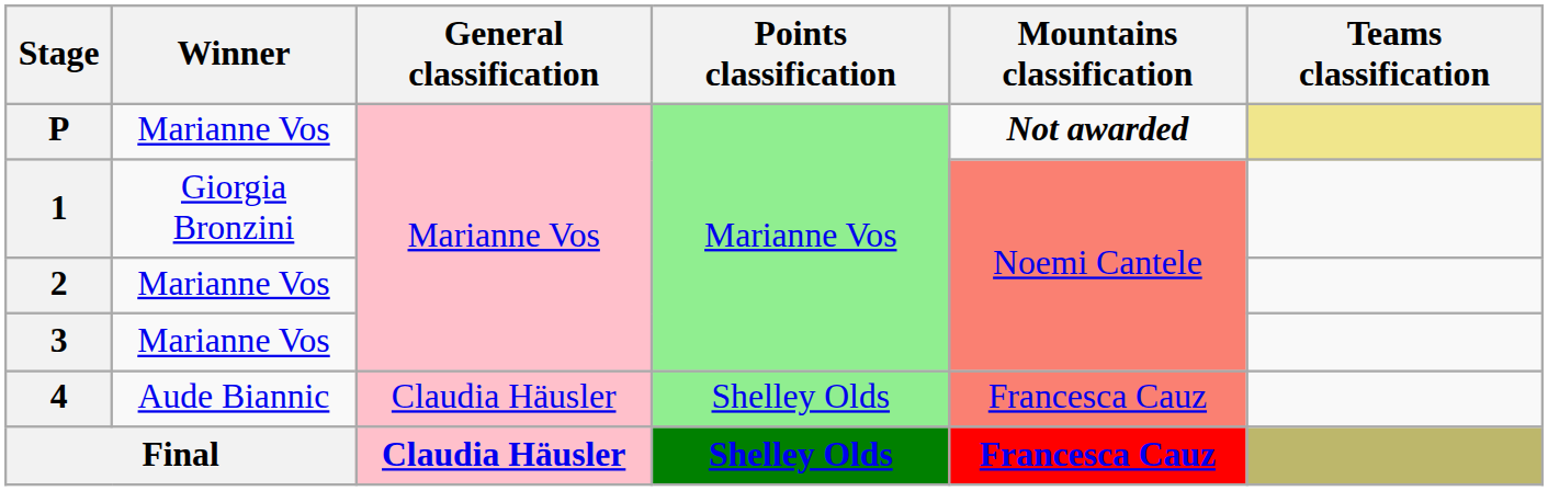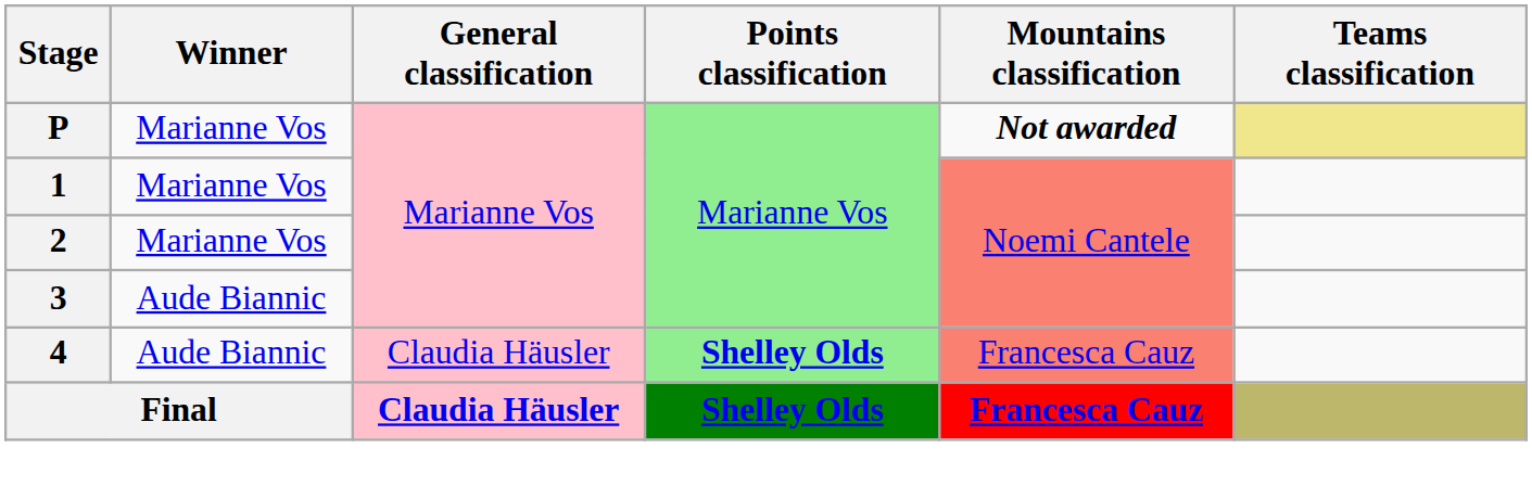 <table class="wikitable" style="text-align: center; font-size:86%;">
 <tr style="background-color: #efefef;">
 <th width="1%">Stage</th>
 <th width="10%">Winner</th>
 <th width="10%">General classification<br></th>
 <th width="10%">Points classification<br></th>
 <th width="10%">Mountains classification<br></th>
 <th width="10%">Teams classification<br></th>
 </tr>
 <tr>
 <th>P</th>
 <td><a href='#'>Marianne Vos</a></td>
 <td style="background:pink;" rowspan=4><a href='#'>Marianne Vos</a></td>
 <td style="background:lightgreen;" rowspan=4><a href='#'>Marianne Vos</a></td>
 <td><strong><em>Not awarded</em></strong></td>
 <td style="background:khaki;"></td>
 </tr>
 <tr>
 <th>1</th>
-<td><a href='#'>Giorgia Bronzini</a></td>
+<td><a href='#'>Marianne Vos</a></td>
 <td style="background:salmon;" rowspan=3><a href='#'>Noemi Cantele</a></td>
 <td></td>
 </tr>
 <tr>
 <th>2</th>
 <td><a href='#'>Marianne Vos</a></td>
 <td></td>
 </tr>
 <tr>
 <th>3</th>
-<td><a href='#'>Marianne Vos</a></td>
+<td><a href='#'>Aude Biannic</a></td>
 <td></td>
 </tr>
 <tr>
 <th>4</th>
 <td><a href='#'>Aude Biannic</a></td>
 <td style="background:pink;"><a href='#'>Claudia Häusler</a></td>
-<td style="background:lightgreen;"><a href='#'>Shelley Olds</a></td>
+<td style="background:lightgreen;"><strong><a href='#'>Shelley Olds</a></strong></td>
 <td style="background:salmon;"><a href='#'>Francesca Cauz</a></td>
 <td></td>
 </tr>
 <tr>
 <th colspan=2><strong>Final</strong></th>
 <th style="background:pink;"><a href='#'>Claudia Häusler</a></th>
 <th style="background:green;"><a href='#'>Shelley Olds</a></th>
 <th style="background:red;"><a href='#'>Francesca Cauz</a></th>
 <th style="background:darkkhaki;"></th>
 </tr>
 </table>
